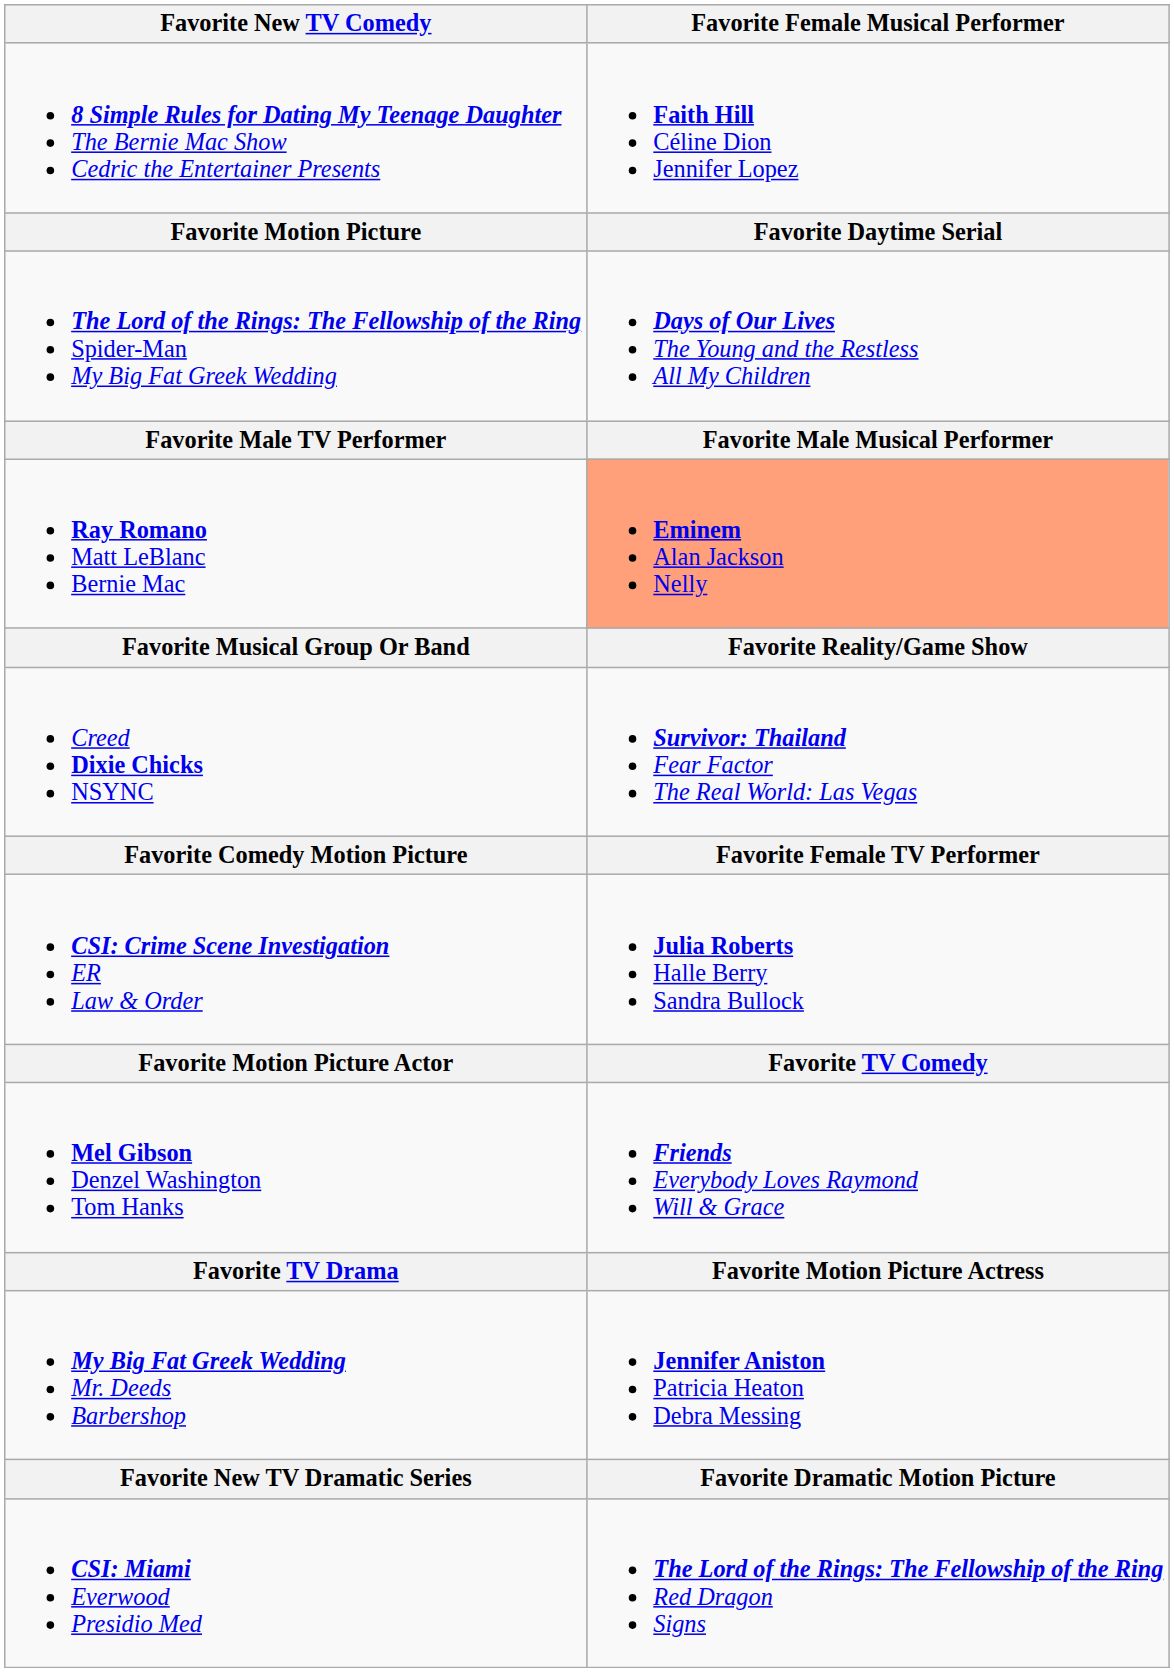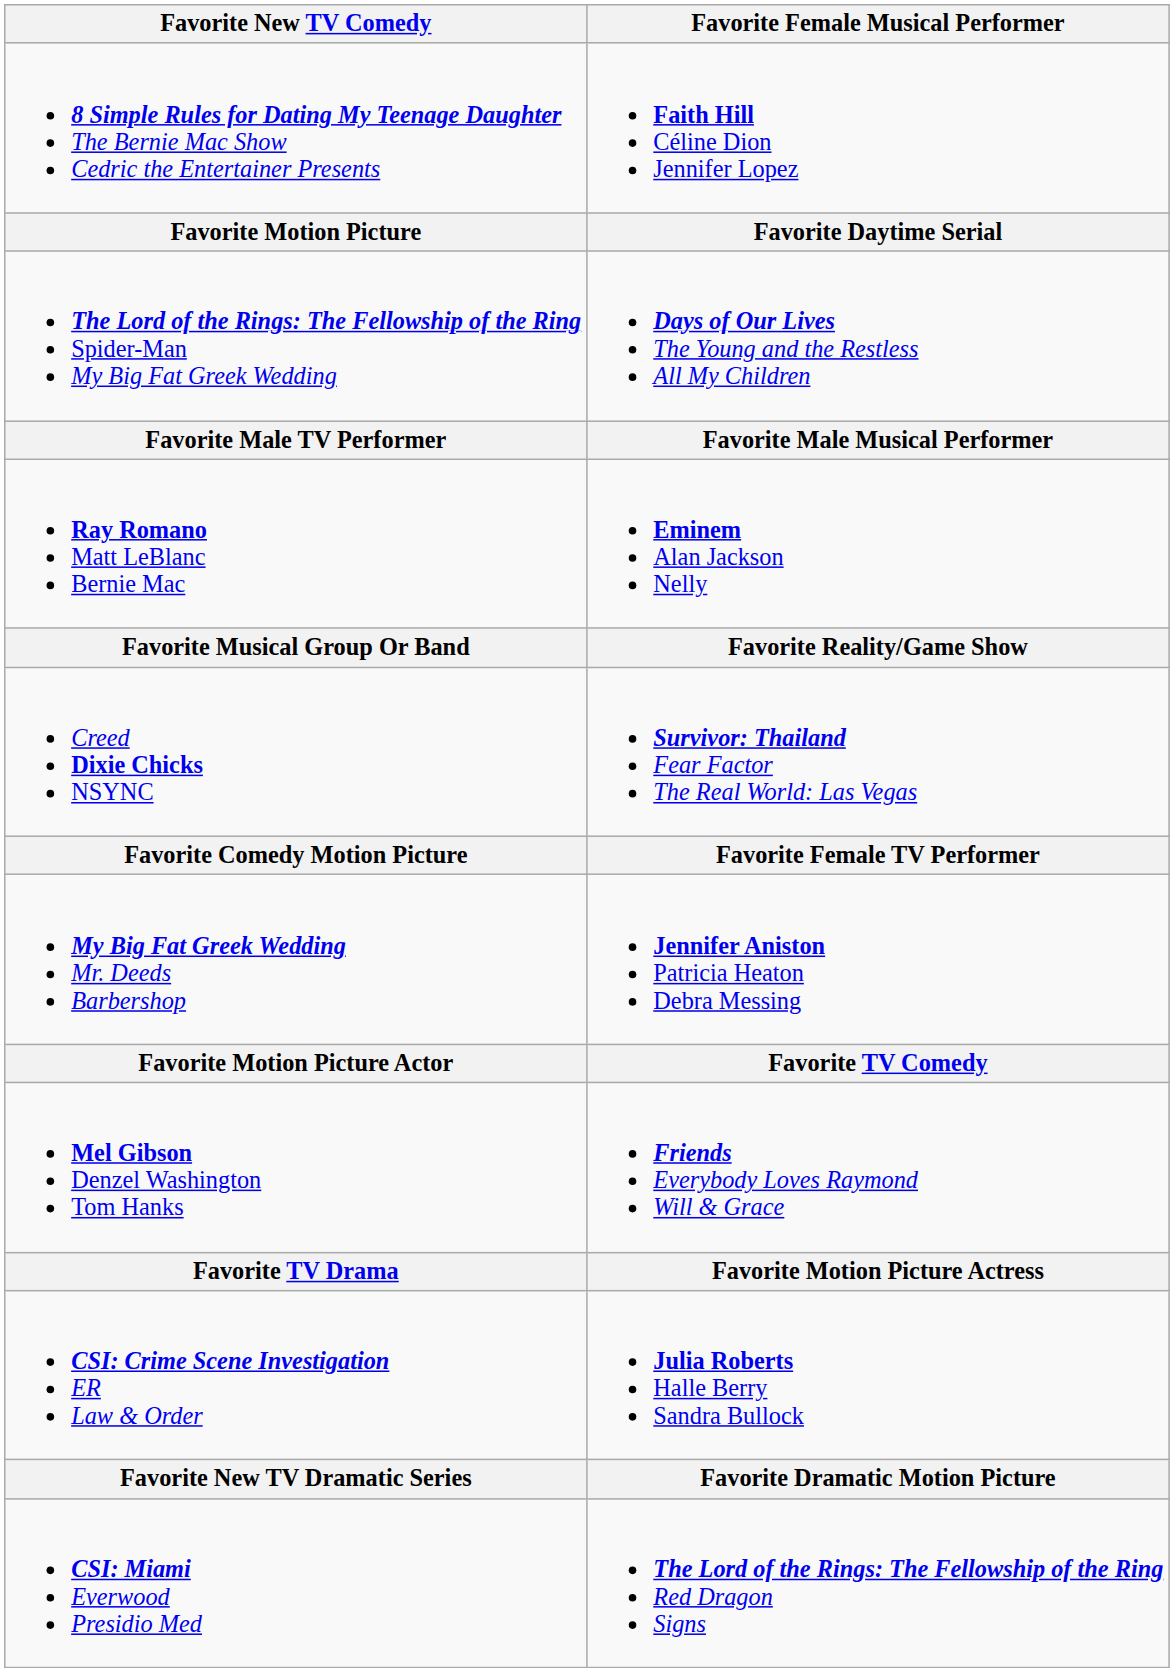 <table class="wikitable">
 <tr>
 <th width="50%">Favorite New <a href='#'>TV Comedy</a></th>
 <th width="50%">Favorite Female Musical Performer</th>
 </tr>
 <tr>
 <td valign="top"><br><ul><li><strong><em><a href='#'>8 Simple Rules for Dating My Teenage Daughter</a></em></strong></li><li><em><a href='#'>The Bernie Mac Show</a></em></li><li><em><a href='#'>Cedric the Entertainer Presents</a></em></li></ul></td>
 <td valign="top"><br><ul><li><strong><a href='#'>Faith Hill</a></strong></li><li><a href='#'>Céline Dion</a></li><li><a href='#'>Jennifer Lopez</a></li></ul></td>
 </tr>
 <tr>
 <th>Favorite Motion Picture</th>
 <th>Favorite Daytime Serial</th>
 </tr>
 <tr>
 <td valign="top"><br><ul><li><strong><em><a href='#'>The Lord of the Rings: The Fellowship of the Ring</a></em></strong></li><li><em><a href='#'></em>Spider-Man<em></a></em></li><li><em><a href='#'>My Big Fat Greek Wedding</a></em></li></ul></td>
 <td valign="top"><br><ul><li><strong><em><a href='#'>Days of Our Lives</a></em></strong></li><li><em><a href='#'>The Young and the Restless</a></em></li><li><em><a href='#'>All My Children</a></em></li></ul></td>
 </tr>
 <tr>
 <th>Favorite Male TV Performer</th>
 <th>Favorite Male Musical Performer</th>
 </tr>
 <tr>
 <td valign="top"><br><ul><li><strong><a href='#'>Ray Romano</a></strong></li><li><a href='#'>Matt LeBlanc</a></li><li><a href='#'>Bernie Mac</a></li></ul></td>
-<td valign="top" style="background: lightsalmon;"><br><ul><li><strong><a href='#'>Eminem</a></strong></li><li><a href='#'>Alan Jackson</a></li><li><a href='#'>Nelly</a></li></ul></td>
+<td valign="top"><br><ul><li><strong><a href='#'>Eminem</a></strong></li><li><a href='#'>Alan Jackson</a></li><li><a href='#'>Nelly</a></li></ul></td>
 </tr>
 <tr>
 <th>Favorite Musical Group Or Band</th>
 <th>Favorite Reality/Game Show</th>
 </tr>
 <tr>
 <td valign="top"><br><ul><li><em><a href='#'>Creed</a></em></li><li><strong><a href='#'>Dixie Chicks</a></strong></li><li><a href='#'>NSYNC</a></li></ul></td>
 <td valign="top"><br><ul><li><strong><em><a href='#'>Survivor: Thailand</a></em></strong></li><li><em><a href='#'>Fear Factor</a></em></li><li><em><a href='#'>The Real World: Las Vegas</a></em></li></ul></td>
 </tr>
 <tr>
 <th>Favorite Comedy Motion Picture</th>
 <th>Favorite Female TV Performer</th>
 </tr>
 <tr>
-<td valign="top"><br><ul><li><strong><em><a href='#'>CSI: Crime Scene Investigation</a></em></strong></li><li><a href='#'><em>ER</em></a></li><li><em><a href='#'>Law & Order</a></em></li></ul></td>
-<td valign="top"><br><ul><li><strong><a href='#'>Julia Roberts</a></strong></li><li><a href='#'>Halle Berry</a></li><li><a href='#'>Sandra Bullock</a></li></ul></td>
+<td valign="top"><br><ul><li><strong><em><a href='#'>My Big Fat Greek Wedding</a></em></strong></li><li><em><a href='#'>Mr. Deeds</a></em></li><li><a href='#'><em>Barbershop</em></a></li></ul></td>
+<td valign="top"><br><ul><li><strong><a href='#'>Jennifer Aniston</a></strong></li><li><a href='#'>Patricia Heaton</a></li><li><a href='#'>Debra Messing</a></li></ul></td>
 </tr>
 <tr>
 <th>Favorite Motion Picture Actor</th>
 <th>Favorite <a href='#'>TV Comedy</a></th>
 </tr>
 <tr>
 <td valign="top"><br><ul><li><strong><a href='#'>Mel Gibson</a></strong></li><li><a href='#'>Denzel Washington</a></li><li><a href='#'>Tom Hanks</a></li></ul></td>
 <td valign="top"><br><ul><li><strong><em><a href='#'>Friends</a></em></strong></li><li><em><a href='#'>Everybody Loves Raymond</a></em></li><li><em><a href='#'>Will & Grace</a></em></li></ul></td>
 </tr>
 <tr>
 <th>Favorite <a href='#'>TV Drama</a></th>
 <th>Favorite Motion Picture Actress</th>
 </tr>
 <tr>
-<td valign="top"><br><ul><li><strong><em><a href='#'>My Big Fat Greek Wedding</a></em></strong></li><li><em><a href='#'>Mr. Deeds</a></em></li><li><a href='#'><em>Barbershop</em></a></li></ul></td>
-<td valign="top"><br><ul><li><strong><a href='#'>Jennifer Aniston</a></strong></li><li><a href='#'>Patricia Heaton</a></li><li><a href='#'>Debra Messing</a></li></ul></td>
+<td valign="top"><br><ul><li><strong><em><a href='#'>CSI: Crime Scene Investigation</a></em></strong></li><li><a href='#'><em>ER</em></a></li><li><em><a href='#'>Law & Order</a></em></li></ul></td>
+<td valign="top"><br><ul><li><strong><a href='#'>Julia Roberts</a></strong></li><li><a href='#'>Halle Berry</a></li><li><a href='#'>Sandra Bullock</a></li></ul></td>
 </tr>
 <tr>
 <th>Favorite New TV Dramatic Series</th>
 <th>Favorite Dramatic Motion Picture</th>
 </tr>
 <tr>
 <td valign="top"><br><ul><li><strong><em><a href='#'>CSI: Miami</a></em></strong></li><li><em><a href='#'>Everwood</a></em></li><li><em><a href='#'>Presidio Med</a></em></li></ul></td>
 <td valign="top"><br><ul><li><strong><em><a href='#'>The Lord of the Rings: The Fellowship of the Ring</a></em></strong></li><li><a href='#'><em>Red Dragon</em></a></li><li><a href='#'><em>Signs</em></a></li></ul></td>
 </tr>
 <tr>
 </tr>
 </table>
